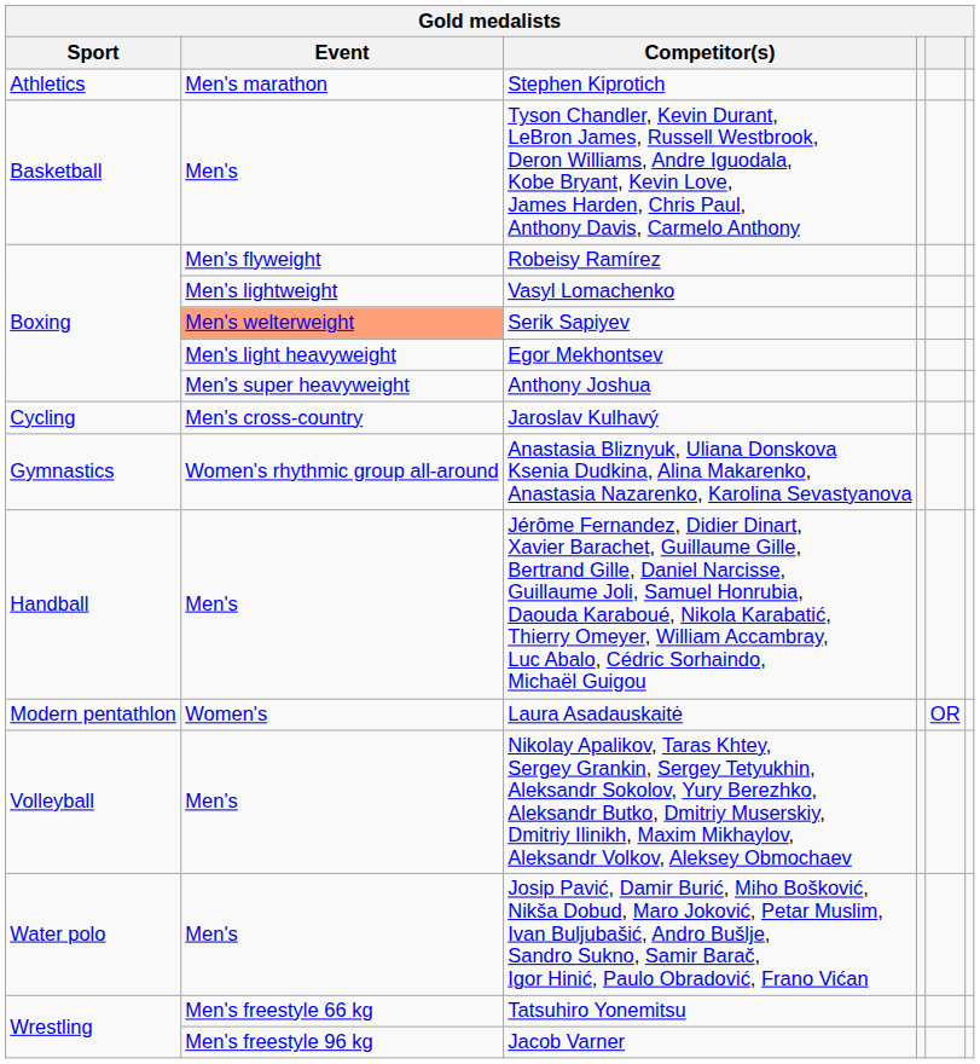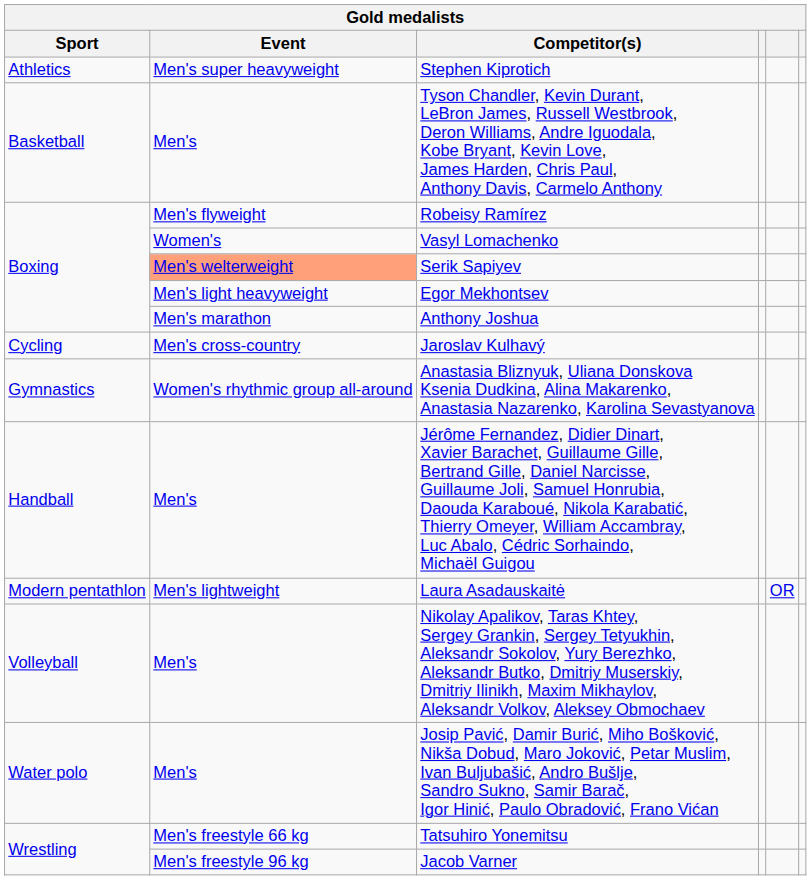 <table class="wikitable">
 <tr>
 <th colspan="6">Gold medalists</th>
 </tr>
 <tr>
 <th>Sport</th>
 <th>Event</th>
 <th>Competitor(s)</th>
 <th></th>
 <th></th>
 <th></th>
 </tr>
 <tr>
 <td><a href='#'>Athletics</a></td>
-<td><a href='#'>Men's marathon</a></td>
+<td><a href='#'>Men's super heavyweight</a></td>
 <td><a href='#'>Stephen Kiprotich</a></td>
 <td></td>
 <td></td>
 <td></td>
 </tr>
 <tr>
 <td><a href='#'>Basketball</a></td>
 <td><a href='#'>Men's</a></td>
 <td><a href='#'>Tyson Chandler</a>, <a href='#'>Kevin Durant</a>,<br><a href='#'>LeBron James</a>, <a href='#'>Russell Westbrook</a>,<br><a href='#'>Deron Williams</a>, <a href='#'>Andre Iguodala</a>,<br><a href='#'>Kobe Bryant</a>, <a href='#'>Kevin Love</a>,<br><a href='#'>James Harden</a>, <a href='#'>Chris Paul</a>,<br><a href='#'>Anthony Davis</a>, <a href='#'>Carmelo Anthony</a></td>
 <td></td>
 <td></td>
 <td></td>
 </tr>
 <tr>
 <td rowspan="5"><a href='#'>Boxing</a></td>
 <td><a href='#'>Men's flyweight</a></td>
 <td><a href='#'>Robeisy Ramírez</a></td>
 <td></td>
 <td></td>
 <td></td>
 </tr>
 <tr>
-<td><a href='#'>Men's lightweight</a></td>
+<td><a href='#'>Women's</a></td>
 <td><a href='#'>Vasyl Lomachenko</a></td>
 <td></td>
 <td></td>
 <td></td>
 </tr>
 <tr>
 <td style="background: lightsalmon;"><a href='#'>Men's welterweight</a></td>
 <td><a href='#'>Serik Sapiyev</a></td>
 <td></td>
 <td></td>
 <td></td>
 </tr>
 <tr>
 <td><a href='#'>Men's light heavyweight</a></td>
 <td><a href='#'>Egor Mekhontsev</a></td>
 <td></td>
 <td></td>
 <td></td>
 </tr>
 <tr>
-<td><a href='#'>Men's super heavyweight</a></td>
+<td><a href='#'>Men's marathon</a></td>
 <td><a href='#'>Anthony Joshua</a></td>
 <td></td>
 <td></td>
 <td></td>
 </tr>
 <tr>
 <td><a href='#'>Cycling</a></td>
 <td><a href='#'>Men's cross-country</a></td>
 <td><a href='#'>Jaroslav Kulhavý</a></td>
 <td></td>
 <td></td>
 <td></td>
 </tr>
 <tr>
 <td><a href='#'>Gymnastics</a></td>
 <td><a href='#'>Women's rhythmic group all-around</a></td>
 <td><a href='#'>Anastasia Bliznyuk</a>, <a href='#'>Uliana Donskova</a><br><a href='#'>Ksenia Dudkina</a>, <a href='#'>Alina Makarenko</a>,<br><a href='#'>Anastasia Nazarenko</a>, <a href='#'>Karolina Sevastyanova</a></td>
 <td></td>
 <td></td>
 <td></td>
 </tr>
 <tr>
 <td><a href='#'>Handball</a></td>
 <td><a href='#'>Men's</a></td>
 <td><a href='#'>Jérôme Fernandez</a>, <a href='#'>Didier Dinart</a>,<br><a href='#'>Xavier Barachet</a>, <a href='#'>Guillaume Gille</a>,<br><a href='#'>Bertrand Gille</a>, <a href='#'>Daniel Narcisse</a>,<br><a href='#'>Guillaume Joli</a>, <a href='#'>Samuel Honrubia</a>,<br><a href='#'>Daouda Karaboué</a>, <a href='#'>Nikola Karabatić</a>,<br><a href='#'>Thierry Omeyer</a>, <a href='#'>William Accambray</a>,<br><a href='#'>Luc Abalo</a>, <a href='#'>Cédric Sorhaindo</a>,<br><a href='#'>Michaël Guigou</a></td>
 <td></td>
 <td></td>
 <td></td>
 </tr>
 <tr>
 <td><a href='#'>Modern pentathlon</a></td>
-<td><a href='#'>Women's</a></td>
+<td><a href='#'>Men's lightweight</a></td>
 <td><a href='#'>Laura Asadauskaitė</a></td>
 <td></td>
 <td><a href='#'>OR</a></td>
 <td></td>
 </tr>
 <tr>
 <td><a href='#'>Volleyball</a></td>
 <td><a href='#'>Men's</a></td>
 <td><a href='#'>Nikolay Apalikov</a>, <a href='#'>Taras Khtey</a>,<br><a href='#'>Sergey Grankin</a>, <a href='#'>Sergey Tetyukhin</a>,<br><a href='#'>Aleksandr Sokolov</a>, <a href='#'>Yury Berezhko</a>,<br><a href='#'>Aleksandr Butko</a>, <a href='#'>Dmitriy Muserskiy</a>,<br><a href='#'>Dmitriy Ilinikh</a>, <a href='#'>Maxim Mikhaylov</a>,<br><a href='#'>Aleksandr Volkov</a>, <a href='#'>Aleksey Obmochaev</a></td>
 <td></td>
 <td></td>
 <td></td>
 </tr>
 <tr>
 <td><a href='#'>Water polo</a></td>
 <td><a href='#'>Men's</a></td>
 <td><a href='#'>Josip Pavić</a>, <a href='#'>Damir Burić</a>, <a href='#'>Miho Bošković</a>,<br><a href='#'>Nikša Dobud</a>, <a href='#'>Maro Joković</a>, <a href='#'>Petar Muslim</a>,<br><a href='#'>Ivan Buljubašić</a>, <a href='#'>Andro Bušlje</a>,<br><a href='#'>Sandro Sukno</a>, <a href='#'>Samir Barač</a>,<br><a href='#'>Igor Hinić</a>, <a href='#'>Paulo Obradović</a>, <a href='#'>Frano Vićan</a></td>
 <td></td>
 <td></td>
 <td></td>
 </tr>
 <tr>
 <td rowspan="2"><a href='#'>Wrestling</a></td>
 <td><a href='#'>Men's freestyle 66 kg</a></td>
 <td><a href='#'>Tatsuhiro Yonemitsu</a></td>
 <td></td>
 <td></td>
 <td></td>
 </tr>
 <tr>
 <td><a href='#'>Men's freestyle 96 kg</a></td>
 <td><a href='#'>Jacob Varner</a></td>
 <td></td>
 <td></td>
 <td></td>
 </tr>
 </table>
